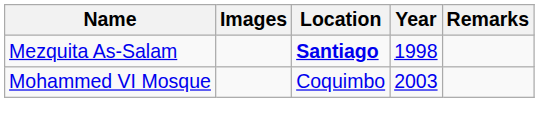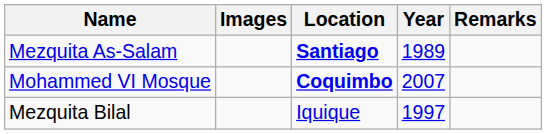 <table class="wikitable sortable">
 <tr>
 <th>Name</th>
 <th class="unsortable">Images</th>
 <th>Location</th>
 <th data-sort-type="data">Year</th>
 <th class="unsortable">Remarks</th>
 </tr>
 <tr>
 <td><a href='#'>Mezquita As-Salam</a></td>
 <td></td>
 <td><strong><a href='#'>Santiago</a></strong></td>
-<td><a href='#'>1998</a></td>
+<td><a href='#'>1989</a></td>
 <td></td>
 </tr>
 <tr>
 <td><a href='#'>Mohammed VI Mosque</a></td>
 <td></td>
-<td><a href='#'>Coquimbo</a></td>
-<td><a href='#'>2003</a></td>
+<td><strong><a href='#'>Coquimbo</a></strong></td>
+<td><a href='#'>2007</a></td>
+<td></td>
+</tr>
+<tr>
+<td>Mezquita Bilal</td>
+<td></td>
+<td><a href='#'>Iquique</a></td>
+<td><a href='#'>1997</a></td>
 <td></td>
 </tr>
 </table>
